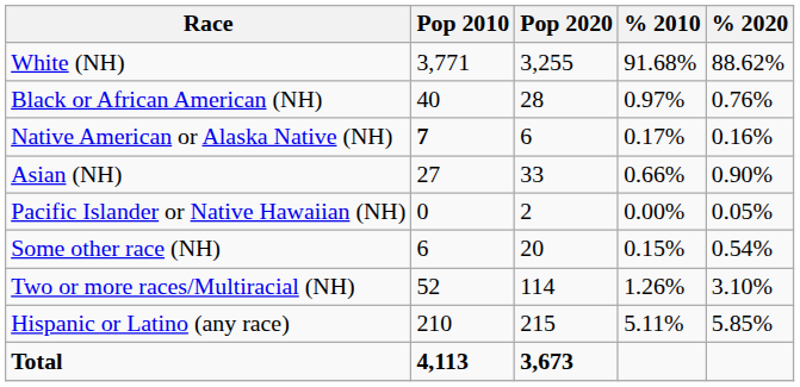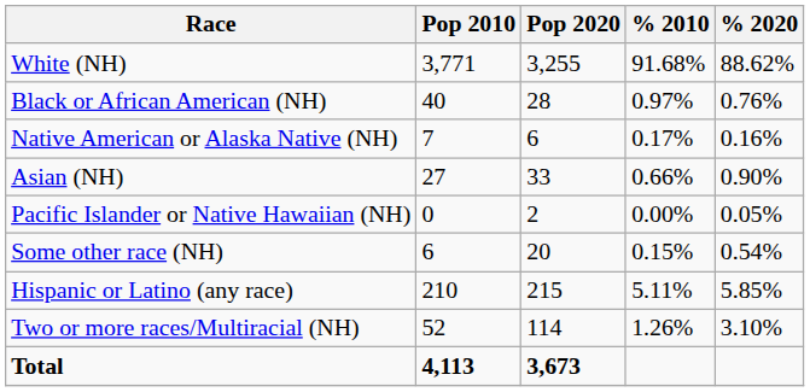 <table class="wikitable">
 <tr>
 <th>Race</th>
 <th>Pop 2010</th>
 <th>Pop 2020</th>
 <th>% 2010</th>
 <th>% 2020</th>
 </tr>
 <tr>
 <td><a href='#'>White</a> (NH)</td>
 <td>3,771</td>
 <td>3,255</td>
 <td>91.68%</td>
 <td>88.62%</td>
 </tr>
 <tr>
 <td><a href='#'>Black or African American</a> (NH)</td>
 <td>40</td>
 <td>28</td>
 <td>0.97%</td>
 <td>0.76%</td>
 </tr>
 <tr>
 <td><a href='#'>Native American</a> or <a href='#'>Alaska Native</a> (NH)</td>
-<td><strong>7</strong></td>
+<td>7</td>
 <td>6</td>
 <td>0.17%</td>
 <td>0.16%</td>
 </tr>
 <tr>
 <td><a href='#'>Asian</a> (NH)</td>
 <td>27</td>
 <td>33</td>
 <td>0.66%</td>
 <td>0.90%</td>
 </tr>
 <tr>
 <td><a href='#'>Pacific Islander</a> or <a href='#'>Native Hawaiian</a> (NH)</td>
 <td>0</td>
 <td>2</td>
 <td>0.00%</td>
 <td>0.05%</td>
 </tr>
 <tr>
 <td><a href='#'>Some other race</a> (NH)</td>
 <td>6</td>
 <td>20</td>
 <td>0.15%</td>
 <td>0.54%</td>
 </tr>
 <tr>
+<td><a href='#'>Hispanic or Latino</a> (any race)</td>
+<td>210</td>
+<td>215</td>
+<td>5.11%</td>
+<td>5.85%</td>
+</tr>
+<tr>
 <td><a href='#'>Two or more races/Multiracial</a> (NH)</td>
 <td>52</td>
 <td>114</td>
 <td>1.26%</td>
 <td>3.10%</td>
-</tr>
-<tr>
-<td><a href='#'>Hispanic or Latino</a> (any race)</td>
-<td>210</td>
-<td>215</td>
-<td>5.11%</td>
-<td>5.85%</td>
 </tr>
 <tr>
 <td><strong>Total</strong></td>
 <td><strong>4,113</strong></td>
 <td><strong>3,673</strong></td>
 <td></td>
 <td></td>
 </tr>
 <tr>
 </tr>
 </table>
